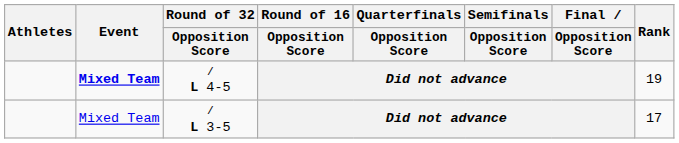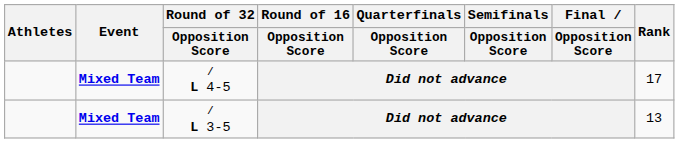 <table class="wikitable" style="font-size:90%;">
 <tr>
 <th rowspan="2">Athletes</th>
 <th rowspan="2">Event</th>
 <th>Round of 32</th>
 <th>Round of 16</th>
 <th>Quarterfinals</th>
 <th>Semifinals</th>
 <th>Final / </th>
 <th rowspan=2>Rank</th>
 </tr>
 <tr style="font-size:95%">
 <th>Opposition<br>Score</th>
 <th>Opposition<br>Score</th>
 <th>Opposition<br>Score</th>
 <th>Opposition<br>Score</th>
 <th>Opposition<br>Score</th>
 </tr>
 <tr align=center>
 <td align=left> <br> </td>
 <td><strong><a href='#'>Mixed Team</a></strong></td>
 <td><small> / </small> <br> <strong>L</strong> 4-5</td>
 <th colspan=4 align=center><em>Did not advance</em></th>
-<td>19</td>
+<td>17</td>
 </tr>
 <tr align=center>
 <td align=left> <br> </td>
-<td><a href='#'>Mixed Team</a></td>
+<td><strong><a href='#'>Mixed Team</a></strong></td>
 <td><small> /  </small> <br> <strong>L</strong> 3-5</td>
 <th colspan=4 align=center><em>Did not advance</em></th>
-<td>17</td>
+<td>13</td>
 </tr>
 </table>
